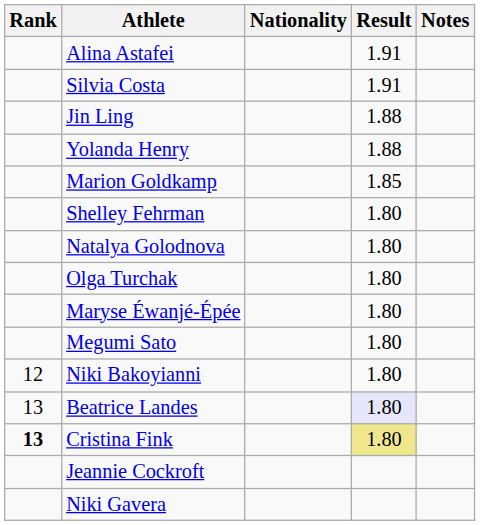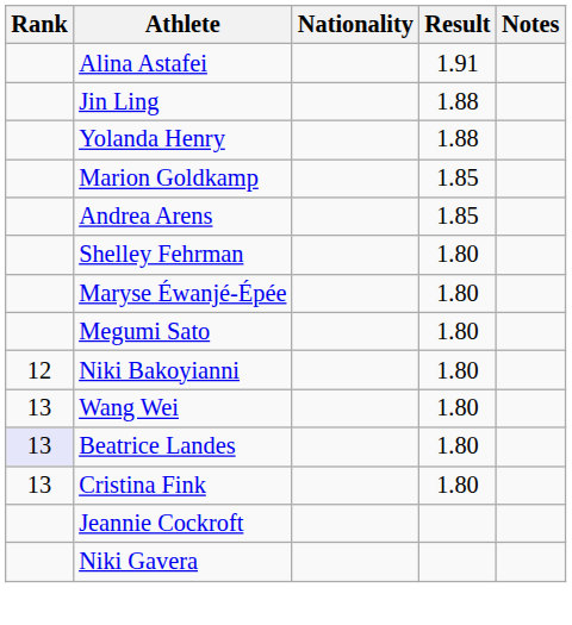 <table class="wikitable sortable" style="text-align:center">
 <tr>
 <th>Rank</th>
 <th>Athlete</th>
 <th>Nationality</th>
 <th>Result</th>
 <th>Notes</th>
 </tr>
 <tr>
 <td></td>
 <td align=left><a href='#'>Alina Astafei</a></td>
-<td align=left></td>
-<td>1.91</td>
-<td></td>
-</tr>
-<tr>
-<td></td>
-<td align=left><a href='#'>Silvia Costa</a></td>
 <td align=left></td>
 <td>1.91</td>
 <td></td>
 </tr>
 <tr>
 <td></td>
 <td align=left><a href='#'>Jin Ling</a></td>
 <td align=left></td>
 <td>1.88</td>
 <td></td>
 </tr>
 <tr>
 <td></td>
 <td align=left><a href='#'>Yolanda Henry</a></td>
 <td align=left></td>
 <td>1.88</td>
 <td></td>
 </tr>
 <tr>
 <td></td>
 <td align=left><a href='#'>Marion Goldkamp</a></td>
 <td align=left></td>
 <td>1.85</td>
 <td></td>
 </tr>
 <tr>
 <td></td>
-<td align=left><a href='#'>Shelley Fehrman</a></td>
+<td align=left><a href='#'>Andrea Arens</a></td>
 <td align=left></td>
-<td>1.80</td>
+<td>1.85</td>
 <td></td>
 </tr>
 <tr>
 <td></td>
-<td align=left><a href='#'>Natalya Golodnova</a></td>
-<td align=left></td>
-<td>1.80</td>
-<td></td>
-</tr>
-<tr>
-<td></td>
-<td align=left><a href='#'>Olga Turchak</a></td>
+<td align=left><a href='#'>Shelley Fehrman</a></td>
 <td align=left></td>
 <td>1.80</td>
 <td></td>
 </tr>
 <tr>
 <td></td>
 <td align=left><a href='#'>Maryse Éwanjé-Épée</a></td>
 <td align=left></td>
 <td>1.80</td>
 <td></td>
 </tr>
 <tr>
 <td></td>
 <td align=left><a href='#'>Megumi Sato</a></td>
 <td align=left></td>
 <td>1.80</td>
 <td></td>
 </tr>
 <tr>
 <td>12</td>
 <td align=left><a href='#'>Niki Bakoyianni</a></td>
 <td align=left></td>
 <td>1.80</td>
 <td></td>
 </tr>
 <tr>
 <td>13</td>
-<td align=left><a href='#'>Beatrice Landes</a></td>
+<td align=left><a href='#'>Wang Wei</a></td>
 <td align=left></td>
-<td style="background: lavender;">1.80</td>
+<td>1.80</td>
 <td></td>
 </tr>
 <tr>
-<td><strong>13</strong></td>
+<td style="background: lavender;">13</td>
+<td align=left><a href='#'>Beatrice Landes</a></td>
+<td align=left></td>
+<td>1.80</td>
+<td></td>
+</tr>
+<tr>
+<td>13</td>
 <td align=left><a href='#'>Cristina Fink</a></td>
 <td align=left></td>
-<td style="background: khaki;">1.80</td>
+<td>1.80</td>
 <td></td>
 </tr>
 <tr>
 <td></td>
 <td align=left><a href='#'>Jeannie Cockroft</a></td>
 <td align=left></td>
 <td></td>
 <td></td>
 </tr>
 <tr>
 <td></td>
 <td align=left><a href='#'>Niki Gavera</a></td>
 <td align=left></td>
 <td></td>
 <td></td>
 </tr>
 </table>
